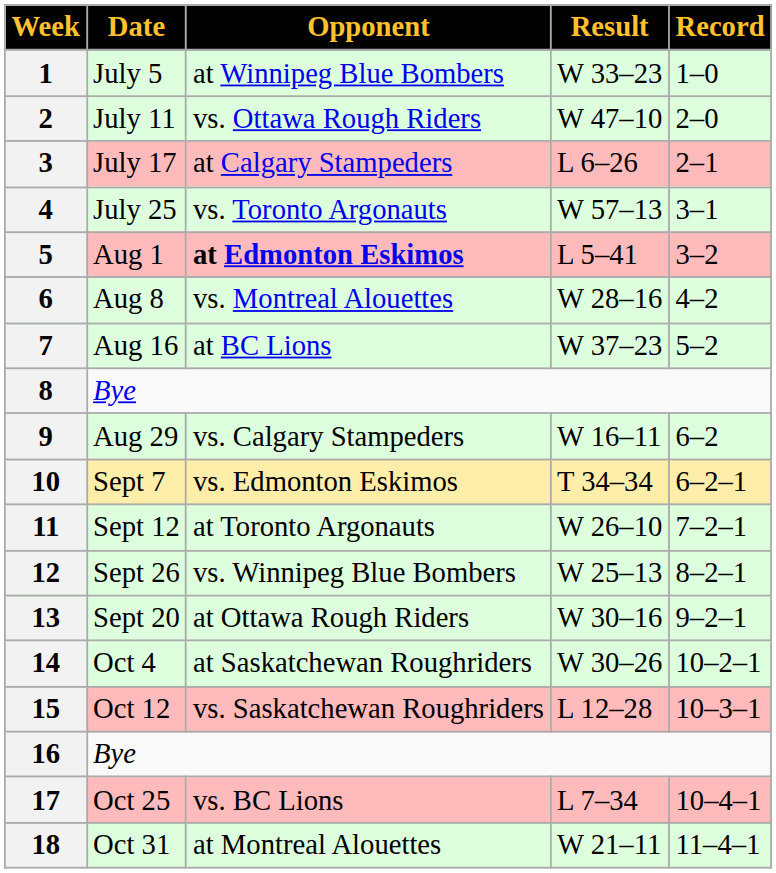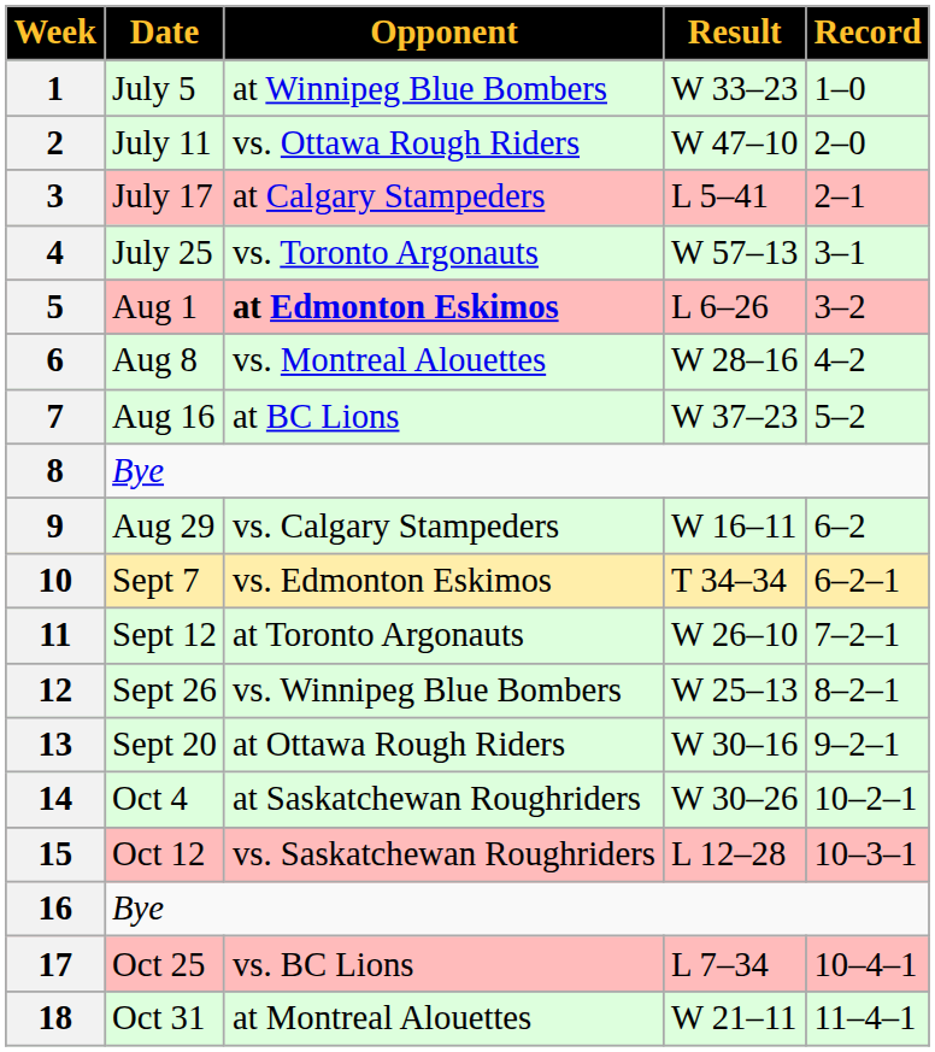 <table class="wikitable sortable">
 <tr>
 <th style="background:black;color:#FFC12D;">Week</th>
 <th style="background:black;color:#FFC12D;">Date</th>
 <th style="background:black;color:#FFC12D;">Opponent</th>
 <th style="background:black;color:#FFC12D;">Result</th>
 <th style="background:black;color:#FFC12D;">Record</th>
 </tr>
 <tr style="background:#ddffdd">
 <th>1</th>
 <td>July 5</td>
 <td>at <a href='#'>Winnipeg Blue Bombers</a></td>
 <td>W 33–23</td>
 <td>1–0</td>
 </tr>
 <tr style="background:#ddffdd">
 <th>2</th>
 <td>July 11</td>
 <td>vs. <a href='#'>Ottawa Rough Riders</a></td>
 <td>W 47–10</td>
 <td>2–0</td>
 </tr>
 <tr style="background:#ffbbbb">
 <th>3</th>
 <td>July 17</td>
 <td>at <a href='#'>Calgary Stampeders</a></td>
-<td>L 6–26</td>
+<td>L 5–41</td>
 <td>2–1</td>
 </tr>
 <tr style="background:#ddffdd">
 <th>4</th>
 <td>July 25</td>
 <td>vs. <a href='#'>Toronto Argonauts</a></td>
 <td>W 57–13</td>
 <td>3–1</td>
 </tr>
 <tr style="background:#ffbbbb">
 <th>5</th>
 <td>Aug 1</td>
 <td><strong>at <a href='#'>Edmonton Eskimos</a></strong></td>
-<td>L 5–41</td>
+<td>L 6–26</td>
 <td>3–2</td>
 </tr>
 <tr style="background:#ddffdd">
 <th>6</th>
 <td>Aug 8</td>
 <td>vs. <a href='#'>Montreal Alouettes</a></td>
 <td>W 28–16</td>
 <td>4–2</td>
 </tr>
 <tr style="background:#ddffdd">
 <th>7</th>
 <td>Aug 16</td>
 <td>at <a href='#'>BC Lions</a></td>
 <td>W 37–23</td>
 <td>5–2</td>
 </tr>
 <tr>
 <th>8</th>
 <td colspan=7><em><a href='#'>Bye</a></em></td>
 </tr>
 <tr style="background:#ddffdd">
 <th>9</th>
 <td>Aug 29</td>
 <td>vs. Calgary Stampeders</td>
 <td>W 16–11</td>
 <td>6–2</td>
 </tr>
 <tr style="background:#ffeeaa">
 <th>10</th>
 <td>Sept 7</td>
 <td>vs. Edmonton Eskimos</td>
 <td>T 34–34</td>
 <td>6–2–1</td>
 </tr>
 <tr style="background:#ddffdd">
 <th>11</th>
 <td>Sept 12</td>
 <td>at Toronto Argonauts</td>
 <td>W 26–10</td>
 <td>7–2–1</td>
 </tr>
 <tr style="background:#ddffdd">
 <th>12</th>
 <td>Sept 26</td>
 <td>vs. Winnipeg Blue Bombers</td>
 <td>W 25–13</td>
 <td>8–2–1</td>
 </tr>
 <tr style="background:#ddffdd">
 <th>13</th>
 <td>Sept 20</td>
 <td>at Ottawa Rough Riders</td>
 <td>W 30–16</td>
 <td>9–2–1</td>
 </tr>
 <tr style="background:#ddffdd">
 <th>14</th>
 <td>Oct 4</td>
 <td>at Saskatchewan Roughriders</td>
 <td>W 30–26</td>
 <td>10–2–1</td>
 </tr>
 <tr style="background:#ffbbbb">
 <th>15</th>
 <td>Oct 12</td>
 <td>vs. Saskatchewan Roughriders</td>
 <td>L 12–28</td>
 <td>10–3–1</td>
 </tr>
 <tr>
 <th>16</th>
 <td colspan=7><em>Bye</em></td>
 </tr>
 <tr style="background:#ffbbbb">
 <th>17</th>
 <td>Oct 25</td>
 <td>vs. BC Lions</td>
 <td>L 7–34</td>
 <td>10–4–1</td>
 </tr>
 <tr style="background:#ddffdd">
 <th>18</th>
 <td>Oct 31</td>
 <td>at Montreal Alouettes</td>
 <td>W 21–11</td>
 <td>11–4–1</td>
 </tr>
 </table>
